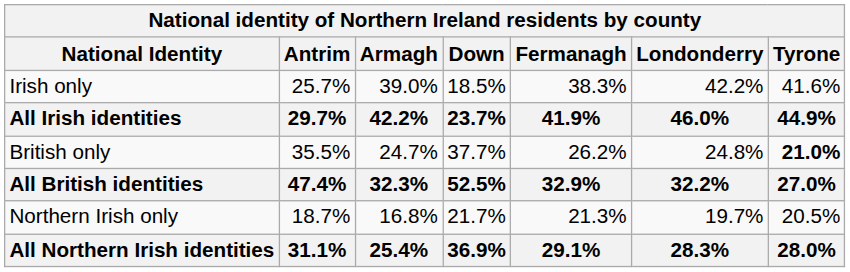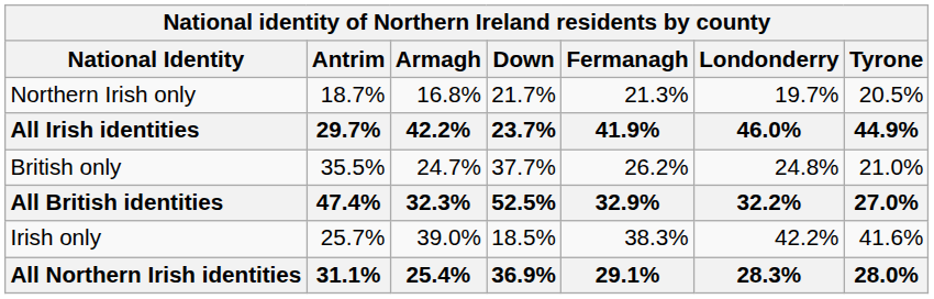 <table class="wikitable sortable" style="text-align:right">
 <tr>
 <th colspan=7>National identity of Northern Ireland residents by county</th>
 </tr>
 <tr>
 <th rowspan="2">National Identity</th>
 <th rowspan="2">Antrim</th>
 <th rowspan="2">Armagh</th>
 <th rowspan="2">Down</th>
 <th rowspan="2">Fermanagh</th>
 <th rowspan="2">Londonderry</th>
 <th rowspan="2">Tyrone</th>
 </tr>
 <tr style="font-size:85%">
 </tr>
 <tr>
-<td style="text-align:left">Irish only</td>
-<td>25.7%</td>
-<td>39.0%</td>
-<td>18.5%</td>
-<td>38.3%</td>
-<td>42.2%</td>
-<td>41.6%</td>
+<td style="text-align:left">Northern Irish only</td>
+<td>18.7%</td>
+<td>16.8%</td>
+<td>21.7%</td>
+<td>21.3%</td>
+<td>19.7%</td>
+<td>20.5%</td>
 </tr>
 <tr>
 <th style="text-align:left">All Irish identities</th>
 <th>29.7%</th>
 <th>42.2%</th>
 <th>23.7%</th>
 <th>41.9%</th>
 <th>46.0%</th>
 <th>44.9%</th>
 </tr>
 <tr>
 <td style="text-align:left">British only</td>
 <td>35.5%</td>
 <td>24.7%</td>
 <td>37.7%</td>
 <td>26.2%</td>
 <td>24.8%</td>
-<td><strong>21.0%</strong></td>
+<td>21.0%</td>
 </tr>
 <tr>
 <th style="text-align:left">All British identities</th>
 <th>47.4%</th>
 <th>32.3%</th>
 <th>52.5%</th>
 <th>32.9%</th>
 <th>32.2%</th>
 <th>27.0%</th>
 </tr>
 <tr>
-<td style="text-align:left">Northern Irish only</td>
-<td>18.7%</td>
-<td>16.8%</td>
-<td>21.7%</td>
-<td>21.3%</td>
-<td>19.7%</td>
-<td>20.5%</td>
+<td style="text-align:left">Irish only</td>
+<td>25.7%</td>
+<td>39.0%</td>
+<td>18.5%</td>
+<td>38.3%</td>
+<td>42.2%</td>
+<td>41.6%</td>
 </tr>
 <tr>
 <th style="text-align:left">All Northern Irish identities</th>
 <th>31.1%</th>
 <th>25.4%</th>
 <th>36.9%</th>
 <th>29.1%</th>
 <th>28.3%</th>
 <th>28.0%</th>
 </tr>
 </table>
